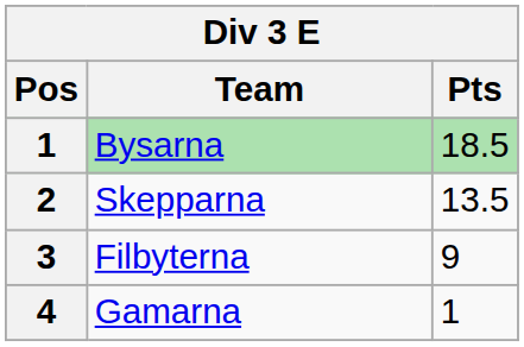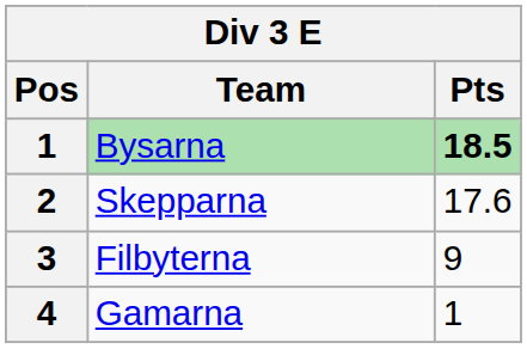 <table class="wikitable">
 <tr>
 <th colspan="3">Div 3 E</th>
 </tr>
 <tr>
 <th width=20>Pos</th>
 <th width=150>Team</th>
 <th width=30>Pts</th>
 </tr>
 <tr style="background:#ACE1AF;">
 <th>1</th>
 <td style="background:#ACE1AF;"><a href='#'>Bysarna</a></td>
-<td>18.5</td>
+<td><strong>18.5</strong></td>
 </tr>
 <tr>
 <th>2</th>
 <td><a href='#'>Skepparna</a></td>
-<td>13.5</td>
+<td>17.6</td>
 </tr>
 <tr>
 <th>3</th>
 <td><a href='#'>Filbyterna</a></td>
 <td>9</td>
 </tr>
 <tr>
 <th>4</th>
 <td><a href='#'>Gamarna</a></td>
 <td>1</td>
 </tr>
 </table>
